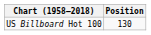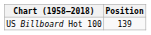 <table class="wikitable plainrowheaders">
 <tr>
 <th>Chart (1958–2018)</th>
 <th>Position</th>
 </tr>
 <tr>
 <td>US <em>Billboard</em> Hot 100</td>
-<td style="text-align:center;">130</td>
+<td style="text-align:center;">139</td>
 </tr>
 </table>
